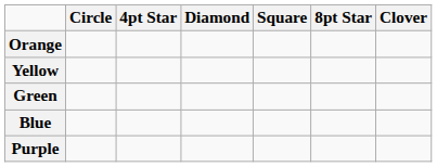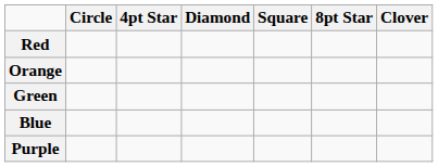 <table class="wikitable" style="font-size:100%;text-align:center;">
 <tr>
 <td> </td>
 <th>Circle</th>
 <th>4pt Star</th>
 <th>Diamond</th>
 <th>Square</th>
 <th>8pt Star</th>
 <th>Clover</th>
 </tr>
 <tr>
-<th>Orange</th>
+<th>Red</th>
 <td></td>
 <td></td>
 <td></td>
 <td></td>
 <td></td>
 <td></td>
 </tr>
 <tr>
-<th>Yellow</th>
+<th>Orange</th>
 <td></td>
 <td></td>
 <td></td>
 <td></td>
 <td></td>
 <td></td>
 </tr>
 <tr>
 <th>Green</th>
 <td></td>
 <td></td>
 <td></td>
 <td></td>
 <td></td>
 <td></td>
 </tr>
 <tr>
 <th>Blue</th>
 <td></td>
 <td></td>
 <td></td>
 <td></td>
 <td></td>
 <td></td>
 </tr>
 <tr>
 <th>Purple</th>
 <td></td>
 <td></td>
 <td></td>
 <td></td>
 <td></td>
 <td></td>
 </tr>
 </table>
